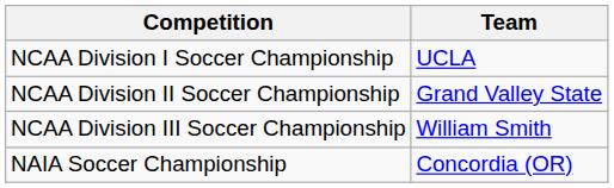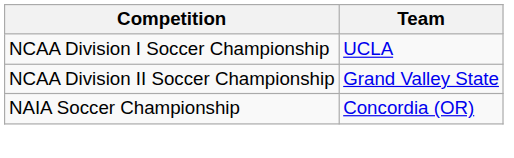 <table class="wikitable">
 <tr>
 <th>Competition</th>
 <th>Team</th>
 </tr>
 <tr>
 <td>NCAA Division I Soccer Championship</td>
 <td><a href='#'>UCLA</a></td>
 </tr>
 <tr>
 <td>NCAA Division II Soccer Championship</td>
 <td><a href='#'>Grand Valley State</a></td>
 </tr>
 <tr>
-<td>NCAA Division III Soccer Championship</td>
-<td><a href='#'>William Smith</a></td>
-</tr>
-<tr>
 <td>NAIA Soccer Championship</td>
 <td><a href='#'>Concordia (OR)</a></td>
 </tr>
 </table>
